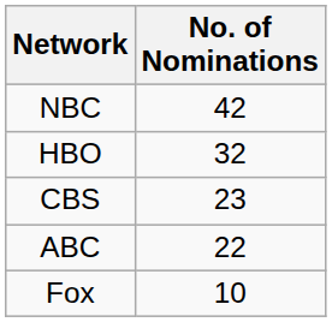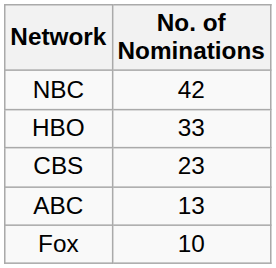 <table class="wikitable">
 <tr>
 <th>Network</th>
 <th>No. of<br>Nominations</th>
 </tr>
 <tr style="text-align:center">
 <td>NBC</td>
 <td>42</td>
 </tr>
 <tr style="text-align:center">
 <td>HBO</td>
-<td>32</td>
+<td>33</td>
 </tr>
 <tr style="text-align:center">
 <td>CBS</td>
 <td>23</td>
 </tr>
 <tr style="text-align:center">
 <td>ABC</td>
-<td>22</td>
+<td>13</td>
 </tr>
 <tr style="text-align:center">
 <td>Fox</td>
 <td>10</td>
 </tr>
 </table>
